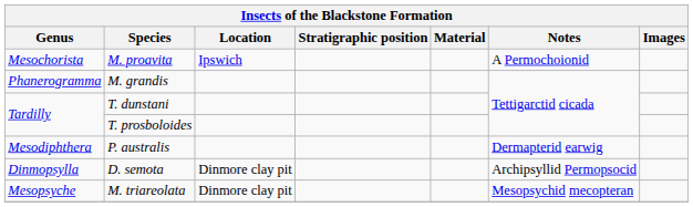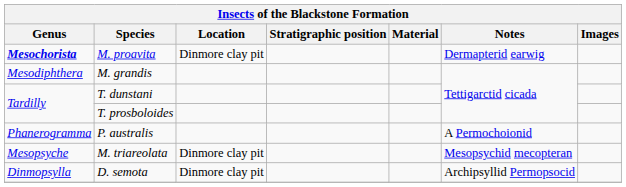 <table class="wikitable" align="center">
 <tr>
 <th colspan="7" align="center"><strong><a href='#'>Insects</a> of the Blackstone Formation</strong></th>
 </tr>
 <tr>
 <th>Genus</th>
 <th>Species</th>
 <th>Location</th>
 <th>Stratigraphic position</th>
 <th>Material</th>
 <th>Notes</th>
 <th>Images</th>
 </tr>
 <tr>
-<td><em><a href='#'>Mesochorista</a></em></td>
+<td><strong><em><a href='#'>Mesochorista</a></em></strong></td>
 <td><em><a href='#'>M. proavita</a></em></td>
-<td><a href='#'>Ipswich</a></td>
+<td>Dinmore clay pit</td>
 <td></td>
 <td></td>
-<td>A <a href='#'>Permochoionid</a></td>
+<td><a href='#'>Dermapterid</a> <a href='#'>earwig</a></td>
 <td></td>
 </tr>
 <tr>
-<td><em><a href='#'>Phanerogramma</a></em></td>
+<td><em><a href='#'>Mesodiphthera</a></em></td>
 <td><em>M. grandis</em></td>
 <td></td>
 <td></td>
 <td></td>
 <td rowspan="3"><a href='#'>Tettigarctid</a> <a href='#'>cicada</a></td>
 <td></td>
 </tr>
 <tr>
 <td rowspan="2"><em><a href='#'>Tardilly</a></em></td>
 <td><em>T. dunstani</em></td>
 <td></td>
 <td></td>
 <td></td>
 <td></td>
 </tr>
 <tr>
 <td><em>T. prosboloides</em></td>
 <td></td>
 <td></td>
 <td></td>
 <td></td>
 </tr>
 <tr>
-<td><em><a href='#'>Mesodiphthera</a></em></td>
+<td><em><a href='#'>Phanerogramma</a></em></td>
 <td><em>P. australis</em></td>
 <td></td>
 <td></td>
 <td></td>
-<td><a href='#'>Dermapterid</a> <a href='#'>earwig</a></td>
+<td>A <a href='#'>Permochoionid</a></td>
+<td></td>
+</tr>
+<tr>
+<td><em><a href='#'>Mesopsyche</a></em></td>
+<td><em>M. triareolata</em></td>
+<td>Dinmore clay pit</td>
+<td></td>
+<td></td>
+<td><a href='#'>Mesopsychid</a> <a href='#'>mecopteran</a></td>
 <td></td>
 </tr>
 <tr>
 <td><em><a href='#'>Dinmopsylla</a></em></td>
 <td><em>D. semota</em></td>
 <td>Dinmore clay pit</td>
 <td></td>
 <td></td>
 <td>Archipsyllid <a href='#'>Permopsocid</a></td>
 <td></td>
 </tr>
 <tr>
-<td><em><a href='#'>Mesopsyche</a></em></td>
-<td><em>M. triareolata</em></td>
-<td>Dinmore clay pit</td>
-<td></td>
-<td></td>
-<td><a href='#'>Mesopsychid</a> <a href='#'>mecopteran</a></td>
-<td></td>
-</tr>
-<tr>
 </tr>
 </table>
